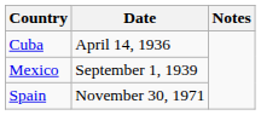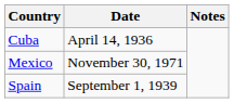 <table class="wikitable">
 <tr>
 <th>Country</th>
 <th>Date</th>
 <th>Notes</th>
 </tr>
 <tr>
 <td><a href='#'>Cuba</a></td>
 <td>April 14, 1936</td>
 </tr>
 <tr>
 <td><a href='#'>Mexico</a></td>
-<td>September 1, 1939</td>
+<td>November 30, 1971</td>
 </tr>
 <tr>
 <td><a href='#'>Spain</a></td>
-<td>November 30, 1971</td>
+<td>September 1, 1939</td>
 </tr>
 </table>
